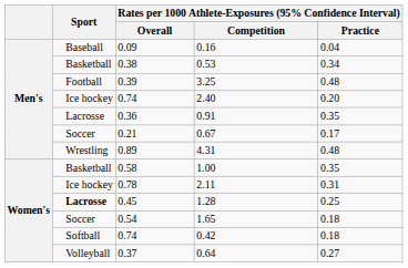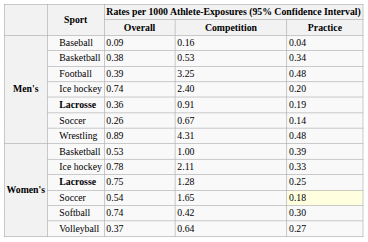 <table class="wikitable">
 <tr>
 <th rowspan="2"></th>
 <th rowspan="2">Sport</th>
 <th colspan="3">Rates per 1000 Athlete-Exposures (95% Confidence Interval)</th>
 </tr>
 <tr>
 <th>Overall</th>
 <th>Competition</th>
 <th>Practice</th>
 </tr>
 <tr>
 <th rowspan="7">Men's</th>
 <td> Baseball</td>
 <td>0.09</td>
 <td>0.16</td>
 <td>0.04</td>
 </tr>
 <tr>
 <td> Basketball</td>
 <td>0.38</td>
 <td>0.53</td>
 <td>0.34</td>
 </tr>
 <tr>
 <td> Football</td>
 <td>0.39</td>
 <td>3.25</td>
 <td>0.48</td>
 </tr>
 <tr>
 <td> Ice hockey</td>
 <td>0.74</td>
 <td>2.40</td>
 <td>0.20</td>
 </tr>
 <tr>
-<td> Lacrosse</td>
+<td><strong> Lacrosse</strong></td>
 <td>0.36</td>
 <td>0.91</td>
-<td>0.35</td>
+<td>0.19</td>
 </tr>
 <tr>
 <td> Soccer</td>
-<td>0.21</td>
+<td>0.26</td>
 <td>0.67</td>
-<td>0.17</td>
+<td>0.14</td>
 </tr>
 <tr>
 <td> Wrestling</td>
 <td>0.89</td>
 <td>4.31</td>
 <td>0.48</td>
 </tr>
 <tr>
 <th rowspan="6">Women's</th>
 <td> Basketball</td>
-<td>0.58</td>
+<td>0.53</td>
 <td>1.00</td>
-<td>0.35</td>
+<td>0.39</td>
 </tr>
 <tr>
 <td> Ice hockey</td>
 <td>0.78</td>
 <td>2.11</td>
-<td>0.31</td>
+<td>0.33</td>
 </tr>
 <tr>
 <td><strong> Lacrosse</strong></td>
-<td>0.45</td>
+<td>0.75</td>
 <td>1.28</td>
 <td>0.25</td>
 </tr>
 <tr>
 <td> Soccer</td>
 <td>0.54</td>
 <td>1.65</td>
-<td>0.18</td>
+<td style="background: lightyellow;">0.18</td>
 </tr>
 <tr>
 <td> Softball</td>
 <td>0.74</td>
 <td>0.42</td>
-<td>0.18</td>
+<td>0.30</td>
 </tr>
 <tr>
 <td> Volleyball</td>
 <td>0.37</td>
 <td>0.64</td>
 <td>0.27</td>
 </tr>
 </table>
